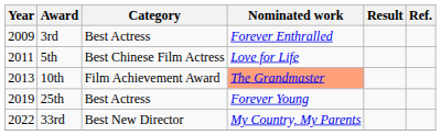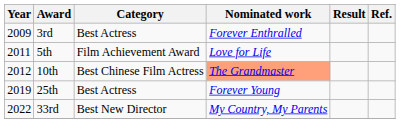 <table class="wikitable">
 <tr>
 <th>Year</th>
 <th>Award</th>
 <th>Category</th>
 <th>Nominated work</th>
 <th>Result</th>
 <th>Ref.</th>
 </tr>
 <tr>
 <td>2009</td>
 <td>3rd</td>
 <td>Best Actress</td>
 <td><em><a href='#'>Forever Enthralled</a></em></td>
 <td></td>
 <td></td>
 </tr>
 <tr>
 <td>2011</td>
 <td>5th</td>
-<td>Best Chinese Film Actress</td>
+<td>Film Achievement Award</td>
 <td><em><a href='#'>Love for Life</a></em></td>
 <td></td>
 <td></td>
 </tr>
 <tr>
-<td>2013</td>
+<td>2012</td>
 <td>10th</td>
-<td>Film Achievement Award</td>
+<td>Best Chinese Film Actress</td>
 <td style="background: lightsalmon;"><em><a href='#'>The Grandmaster</a></em></td>
 <td></td>
 <td></td>
 </tr>
 <tr>
 <td>2019</td>
 <td>25th</td>
 <td>Best Actress</td>
 <td><em><a href='#'>Forever Young</a></em></td>
 <td></td>
 <td></td>
 </tr>
 <tr>
 <td>2022</td>
 <td>33rd</td>
 <td>Best New Director</td>
 <td><em><a href='#'>My Country, My Parents</a></em></td>
 <td></td>
 <td></td>
 </tr>
 <tr>
 </tr>
 </table>
